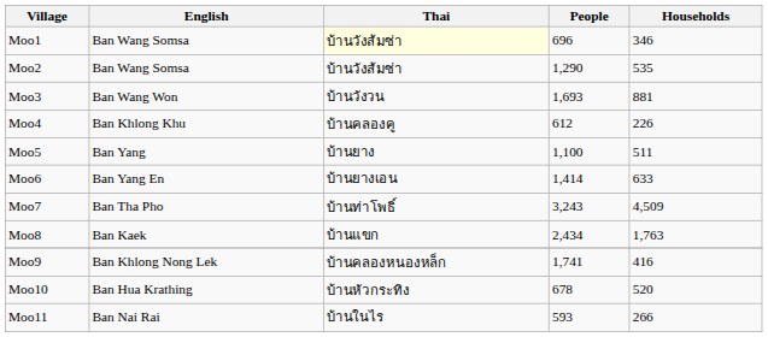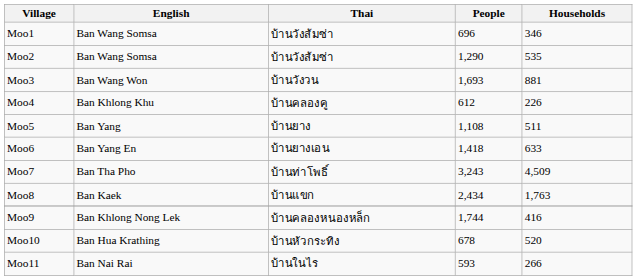 <table class="wikitable" style="width:70%;">
 <tr>
 <th>Village</th>
 <th>English</th>
 <th>Thai</th>
 <th>People</th>
 <th>Households</th>
 </tr>
 <tr>
 <td>Moo1</td>
 <td>Ban Wang Somsa</td>
-<td style="background: lightyellow;">บ้านวังส้มซ่า</td>
+<td>บ้านวังส้มซ่า</td>
 <td>696</td>
 <td>346</td>
 </tr>
 <tr>
 <td>Moo2</td>
 <td>Ban Wang Somsa</td>
 <td>บ้านวังส้มซ่า</td>
 <td>1,290</td>
 <td>535</td>
 </tr>
 <tr>
 <td>Moo3</td>
 <td>Ban Wang Won</td>
 <td>บ้านวังวน</td>
 <td>1,693</td>
 <td>881</td>
 </tr>
 <tr>
 <td>Moo4</td>
 <td>Ban Khlong Khu</td>
 <td>บ้านคลองคู</td>
 <td>612</td>
 <td>226</td>
 </tr>
 <tr>
 <td>Moo5</td>
 <td>Ban Yang</td>
 <td>บ้านยาง</td>
-<td>1,100</td>
+<td>1,108</td>
 <td>511</td>
 </tr>
 <tr>
 <td>Moo6</td>
 <td>Ban Yang En</td>
 <td>บ้านยางเอน</td>
-<td>1,414</td>
+<td>1,418</td>
 <td>633</td>
 </tr>
 <tr>
 <td>Moo7</td>
 <td>Ban Tha Pho</td>
 <td>บ้านท่าโพธิ์</td>
 <td>3,243</td>
 <td>4,509</td>
 </tr>
 <tr>
 <td>Moo8</td>
 <td>Ban Kaek</td>
 <td>บ้านแขก</td>
 <td>2,434</td>
 <td>1,763</td>
 </tr>
 <tr>
 </tr>
 <tr>
 <td>Moo9</td>
 <td>Ban Khlong Nong Lek</td>
 <td>บ้านคลองหนองหล็ก</td>
-<td>1,741</td>
+<td>1,744</td>
 <td>416</td>
 </tr>
 <tr>
 <td>Moo10</td>
 <td>Ban Hua Krathing</td>
 <td>บ้านหัวกระทิง</td>
 <td>678</td>
 <td>520</td>
 </tr>
 <tr>
 <td>Moo11</td>
 <td>Ban Nai Rai</td>
 <td>บ้านในไร</td>
 <td>593</td>
 <td>266</td>
 </tr>
 </table>
